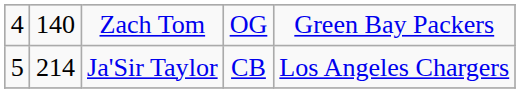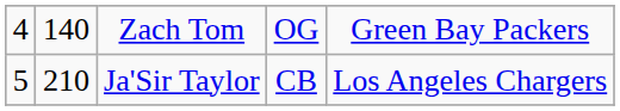 <table class="wikitable" style="text-align:center">
 <tr>
 <td>4</td>
 <td>140</td>
 <td><a href='#'>Zach Tom</a></td>
 <td><a href='#'>OG</a></td>
 <td><a href='#'>Green Bay Packers</a></td>
 </tr>
 <tr>
 <td>5</td>
-<td>214</td>
+<td>210</td>
 <td><a href='#'>Ja'Sir Taylor</a></td>
 <td><a href='#'>CB</a></td>
 <td><a href='#'>Los Angeles Chargers</a></td>
 </tr>
 </table>
